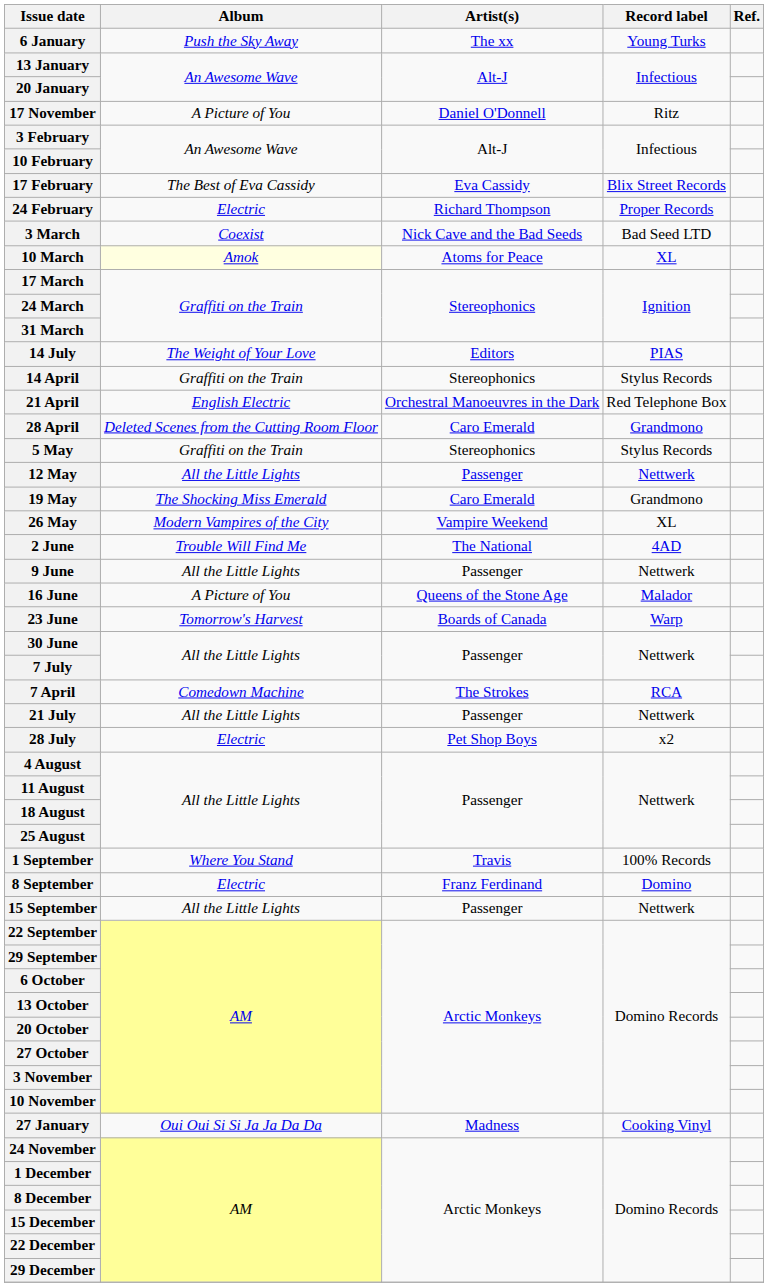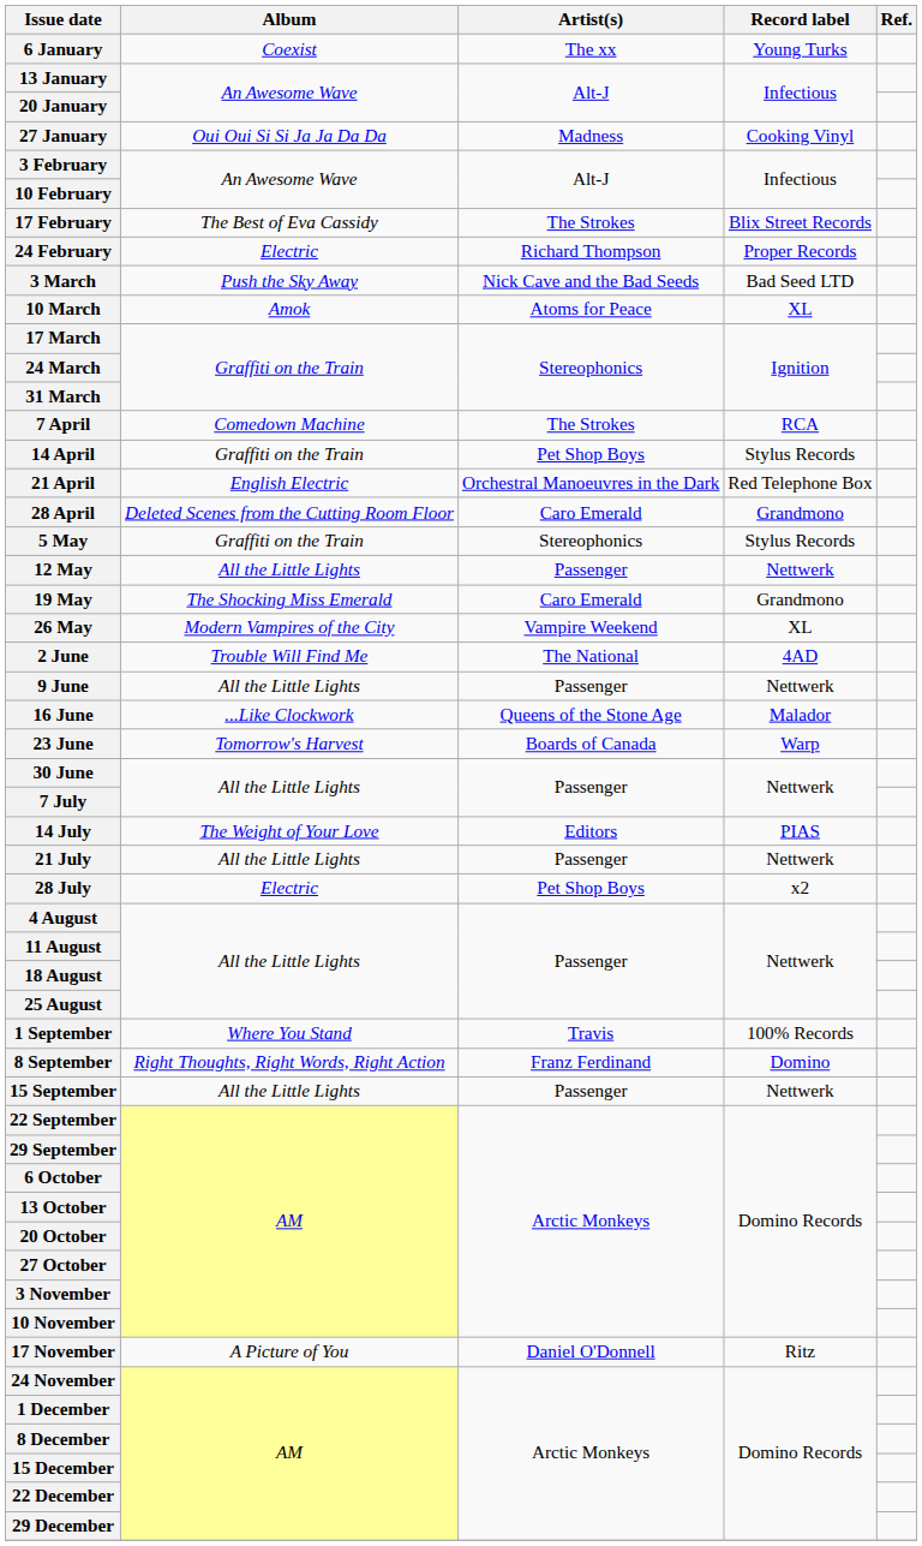 <table class="wikitable plainrowheaders">
 <tr>
 <th scope=col>Issue date</th>
 <th scope=col>Album</th>
 <th scope=col>Artist(s)</th>
 <th scope=col>Record label</th>
 <th scope=col>Ref.</th>
 </tr>
 <tr>
 <th scope=row>6 January</th>
-<td align=center><em><a href='#'>Push the Sky Away</a></em></td>
+<td align=center><em><a href='#'>Coexist</a></em></td>
 <td align=center><a href='#'>The xx</a></td>
 <td align=center><a href='#'>Young Turks</a></td>
 <td align=center></td>
 </tr>
 <tr>
 <th scope=row>13 January</th>
 <td align=center rowspan=2><em><a href='#'>An Awesome Wave</a></em></td>
 <td align=center rowspan=2><a href='#'>Alt-J</a></td>
 <td align=center rowspan=2><a href='#'>Infectious</a></td>
 <td align=center></td>
 </tr>
 <tr>
 <th scope=row>20 January</th>
 <td align=center></td>
 </tr>
 <tr>
-<th scope=row>17 November</th>
-<td align=center><em>A Picture of You</em></td>
-<td align=center><a href='#'>Daniel O'Donnell</a></td>
-<td align=center>Ritz</td>
+<th scope=row>27 January</th>
+<td align=center><em><a href='#'>Oui Oui Si Si Ja Ja Da Da</a></em></td>
+<td align=center><a href='#'>Madness</a></td>
+<td align=center><a href='#'>Cooking Vinyl</a></td>
 <td align=center></td>
 </tr>
 <tr>
 <th scope=row>3 February</th>
 <td align=center rowspan=2><em>An Awesome Wave</em></td>
 <td align=center rowspan=2>Alt-J</td>
 <td align=center rowspan=2>Infectious</td>
 <td align=center></td>
 </tr>
 <tr>
 <th scope=row>10 February</th>
 <td align=center></td>
 </tr>
 <tr>
 <th scope=row>17 February</th>
 <td align=center><em>The Best of Eva Cassidy</em></td>
-<td align=center><a href='#'>Eva Cassidy</a></td>
+<td align=center><a href='#'>The Strokes</a></td>
 <td align=center><a href='#'>Blix Street Records</a></td>
 <td align=center></td>
 </tr>
 <tr>
 <th scope=row>24 February</th>
 <td align=center><em><a href='#'>Electric</a></em></td>
 <td align=center><a href='#'>Richard Thompson</a></td>
 <td align=center><a href='#'>Proper Records</a></td>
 <td align=center></td>
 </tr>
 <tr>
 <th scope=row>3 March</th>
-<td align=center><em><a href='#'>Coexist</a></em></td>
+<td align=center><em><a href='#'>Push the Sky Away</a></em></td>
 <td align=center><a href='#'>Nick Cave and the Bad Seeds</a></td>
 <td align=center>Bad Seed LTD</td>
 <td align=center></td>
 </tr>
 <tr>
 <th scope=row>10 March</th>
-<td align=center style="background: lightyellow;"><em><a href='#'>Amok</a></em></td>
+<td align=center><em><a href='#'>Amok</a></em></td>
 <td align=center><a href='#'>Atoms for Peace</a></td>
 <td align=center><a href='#'>XL</a></td>
 <td align=center></td>
 </tr>
 <tr>
 <th scope=row>17 March</th>
 <td align=center rowspan=3><em><a href='#'>Graffiti on the Train</a></em></td>
 <td align=center rowspan=3><a href='#'>Stereophonics</a></td>
 <td align=center rowspan=3><a href='#'>Ignition</a></td>
 <td align=center></td>
 </tr>
 <tr>
 <th scope=row>24 March</th>
 <td align=center></td>
 </tr>
 <tr>
 <th scope=row>31 March</th>
 <td align=center></td>
 </tr>
 <tr>
-<th scope=row>14 July</th>
-<td align=center><em><a href='#'>The Weight of Your Love</a></em></td>
-<td align=center><a href='#'>Editors</a></td>
-<td align=center><a href='#'>PIAS</a></td>
+<th scope=row>7 April</th>
+<td align=center><em><a href='#'>Comedown Machine</a></em></td>
+<td align=center><a href='#'>The Strokes</a></td>
+<td align=center><a href='#'>RCA</a></td>
 <td align=center></td>
 </tr>
 <tr>
 <th scope=row>14 April</th>
 <td align=center><em>Graffiti on the Train</em></td>
-<td align=center>Stereophonics</td>
+<td align=center><a href='#'>Pet Shop Boys</a></td>
 <td align=center>Stylus Records</td>
 <td align=center></td>
 </tr>
 <tr>
 <th scope=row>21 April</th>
 <td align=center><em><a href='#'>English Electric</a></em></td>
 <td align=center><a href='#'>Orchestral Manoeuvres in the Dark</a></td>
 <td align=center>Red Telephone Box</td>
 <td align=center></td>
 </tr>
 <tr>
 <th scope=row>28 April</th>
 <td align=center><em><a href='#'>Deleted Scenes from the Cutting Room Floor</a></em></td>
 <td align=center><a href='#'>Caro Emerald</a></td>
 <td align=center><a href='#'>Grandmono</a></td>
 <td align=center></td>
 </tr>
 <tr>
 <th scope=row>5 May</th>
 <td align=center><em>Graffiti on the Train</em></td>
 <td align=center>Stereophonics</td>
 <td align=center>Stylus Records</td>
 <td align=center></td>
 </tr>
 <tr>
 <th scope=row>12 May</th>
 <td align=center><em><a href='#'>All the Little Lights</a></em></td>
 <td align=center><a href='#'>Passenger</a></td>
 <td align=center><a href='#'>Nettwerk</a></td>
 <td align=center></td>
 </tr>
 <tr>
 <th scope=row>19 May</th>
 <td align=center><em><a href='#'>The Shocking Miss Emerald</a></em></td>
 <td align=center><a href='#'>Caro Emerald</a></td>
 <td align=center>Grandmono</td>
 <td align=center></td>
 </tr>
 <tr>
 <th scope=row>26 May</th>
 <td align=center><em><a href='#'>Modern Vampires of the City</a></em></td>
 <td align=center><a href='#'>Vampire Weekend</a></td>
 <td align=center>XL</td>
 <td align=center></td>
 </tr>
 <tr>
 <th scope=row>2 June</th>
 <td align=center><em><a href='#'>Trouble Will Find Me</a></em></td>
 <td align=center><a href='#'>The National</a></td>
 <td align=center><a href='#'>4AD</a></td>
 <td align=center></td>
 </tr>
 <tr>
 <th scope=row>9 June</th>
 <td align=center><em>All the Little Lights</em></td>
 <td align=center>Passenger</td>
 <td align=center>Nettwerk</td>
 <td align=center></td>
 </tr>
 <tr>
 <th scope=row>16 June</th>
-<td align=center><em>A Picture of You</em></td>
+<td align=center><em><a href='#'>...Like Clockwork</a></em></td>
 <td align=center><a href='#'>Queens of the Stone Age</a></td>
 <td align=center><a href='#'>Malador</a></td>
 <td align=center></td>
 </tr>
 <tr>
 <th scope=row>23 June</th>
 <td align=center><em><a href='#'>Tomorrow's Harvest</a></em></td>
 <td align=center><a href='#'>Boards of Canada</a></td>
 <td align=center><a href='#'>Warp</a></td>
 <td align=center></td>
 </tr>
 <tr>
 <th scope=row>30 June</th>
 <td align=center rowspan=2><em>All the Little Lights</em></td>
 <td align=center rowspan=2>Passenger</td>
 <td align=center rowspan=2>Nettwerk</td>
 <td align=center></td>
 </tr>
 <tr>
 <th scope=row>7 July</th>
 <td align=center></td>
 </tr>
 <tr>
-<th scope=row>7 April</th>
-<td align=center><em><a href='#'>Comedown Machine</a></em></td>
-<td align=center><a href='#'>The Strokes</a></td>
-<td align=center><a href='#'>RCA</a></td>
+<th scope=row>14 July</th>
+<td align=center><em><a href='#'>The Weight of Your Love</a></em></td>
+<td align=center><a href='#'>Editors</a></td>
+<td align=center><a href='#'>PIAS</a></td>
 <td align=center></td>
 </tr>
 <tr>
 <th scope=row>21 July</th>
 <td align=center><em>All the Little Lights</em></td>
 <td align=center>Passenger</td>
 <td align=center>Nettwerk</td>
 <td align=center></td>
 </tr>
 <tr>
 <th scope=row>28 July</th>
 <td align=center><em><a href='#'>Electric</a></em></td>
 <td align=center><a href='#'>Pet Shop Boys</a></td>
 <td align=center>x2</td>
 <td align=center></td>
 </tr>
 <tr>
 <th scope=row>4 August</th>
 <td align=center rowspan=4><em>All the Little Lights</em></td>
 <td align=center rowspan=4>Passenger</td>
 <td align=center rowspan=4>Nettwerk</td>
 <td align=center></td>
 </tr>
 <tr>
 <th scope=row>11 August</th>
 <td align=center></td>
 </tr>
 <tr>
 <th scope=row>18 August</th>
 <td align=center></td>
 </tr>
 <tr>
 <th scope=row>25 August</th>
 <td align=center></td>
 </tr>
 <tr>
 <th scope=row>1 September</th>
 <td align=center><em><a href='#'>Where You Stand</a></em></td>
 <td align=center><a href='#'>Travis</a></td>
 <td align=center>100% Records</td>
 <td align=center></td>
 </tr>
 <tr>
 <th scope=row>8 September</th>
-<td align=center><em><a href='#'>Electric</a></em></td>
+<td align=center><em><a href='#'>Right Thoughts, Right Words, Right Action</a></em></td>
 <td align=center><a href='#'>Franz Ferdinand</a></td>
 <td align=center><a href='#'>Domino</a></td>
 <td align=center></td>
 </tr>
 <tr>
 <th scope=row>15 September</th>
 <td align=center><em>All the Little Lights</em></td>
 <td align=center>Passenger</td>
 <td align=center>Nettwerk</td>
 <td align=center></td>
 </tr>
 <tr>
 <th scope=row>22 September</th>
 <td align=center rowspan=8 bgcolor=#FFFF99><em><a href='#'>AM</a></em> </td>
 <td align=center rowspan=8><a href='#'>Arctic Monkeys</a></td>
 <td align=center rowspan=8>Domino Records</td>
 <td align=center></td>
 </tr>
 <tr>
 <th scope=row>29 September</th>
 <td align=center></td>
 </tr>
 <tr>
 <th scope=row>6 October</th>
 <td align=center></td>
 </tr>
 <tr>
 <th scope=row>13 October</th>
 <td align=center></td>
 </tr>
 <tr>
 <th scope=row>20 October</th>
 <td align=center></td>
 </tr>
 <tr>
 <th scope=row>27 October</th>
 <td align=center></td>
 </tr>
 <tr>
 <th scope=row>3 November</th>
 <td align=center></td>
 </tr>
 <tr>
 <th scope=row>10 November</th>
 <td align=center></td>
 </tr>
 <tr>
-<th scope=row>27 January</th>
-<td align=center><em><a href='#'>Oui Oui Si Si Ja Ja Da Da</a></em></td>
-<td align=center><a href='#'>Madness</a></td>
-<td align=center><a href='#'>Cooking Vinyl</a></td>
+<th scope=row>17 November</th>
+<td align=center><em>A Picture of You</em></td>
+<td align=center><a href='#'>Daniel O'Donnell</a></td>
+<td align=center>Ritz</td>
 <td align=center></td>
 </tr>
 <tr>
 <th scope=row>24 November</th>
 <td align=center rowspan=6 bgcolor=#FFFF99><em>AM</em> </td>
 <td align=center rowspan=6>Arctic Monkeys</td>
 <td align=center rowspan=6>Domino Records</td>
 <td align=center></td>
 </tr>
 <tr>
 <th scope=row>1 December</th>
 <td align=center></td>
 </tr>
 <tr>
 <th scope=row>8 December</th>
 <td align=center></td>
 </tr>
 <tr>
 <th scope=row>15 December</th>
 <td align=center></td>
 </tr>
 <tr>
 <th scope=row>22 December</th>
 <td align=center></td>
 </tr>
 <tr>
 <th scope=row>29 December</th>
 <td align=center></td>
 </tr>
 <tr>
 </tr>
 </table>
